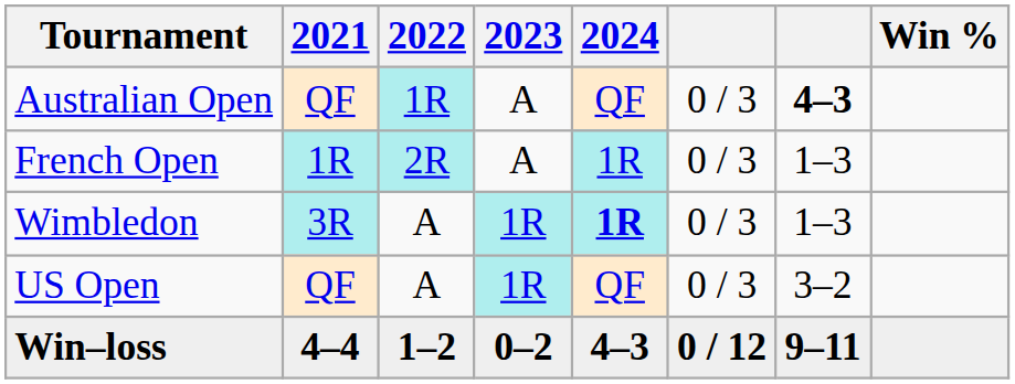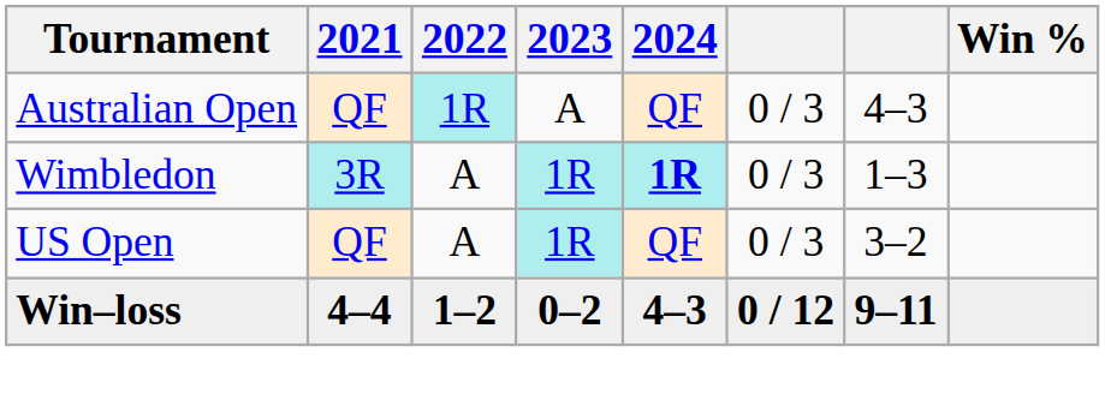 <table class=wikitable style=text-align:center>
 <tr>
 <th>Tournament</th>
 <th><a href='#'>2021</a></th>
 <th><a href='#'>2022</a></th>
 <th><a href='#'>2023</a></th>
 <th><a href='#'>2024</a></th>
 <th></th>
 <th></th>
 <th>Win %</th>
 </tr>
 <tr>
 <td style=text-align:left><a href='#'>Australian Open</a></td>
 <td style=background:#ffebcd><a href='#'>QF</a></td>
 <td style=background:#afeeee><a href='#'>1R</a></td>
 <td>A</td>
 <td style=background:#ffebcd><a href='#'>QF</a></td>
 <td>0 / 3</td>
-<td><strong>4–3</strong></td>
-<td></td>
-</tr>
-<tr>
-<td style=text-align:left><a href='#'>French Open</a></td>
-<td bgcolor=afeeee><a href='#'>1R</a></td>
-<td bgcolor=afeeee><a href='#'>2R</a></td>
-<td>A</td>
-<td bgcolor=afeeee><a href='#'>1R</a></td>
-<td>0 / 3</td>
-<td>1–3</td>
+<td>4–3</td>
 <td></td>
 </tr>
 <tr>
 <td style=text-align:left><a href='#'>Wimbledon</a></td>
 <td bgcolor=afeeee><a href='#'>3R</a></td>
 <td>A</td>
 <td bgcolor=afeeee><a href='#'>1R</a></td>
 <td bgcolor=afeeee><strong><a href='#'>1R</a></strong></td>
 <td>0 / 3</td>
 <td>1–3</td>
 <td></td>
 </tr>
 <tr>
 <td style=text-align:left><a href='#'>US Open</a></td>
 <td bgcolor=ffebcd><a href='#'>QF</a></td>
 <td>A</td>
 <td bgcolor=afeeee><a href='#'>1R</a></td>
 <td bgcolor=ffebcd><a href='#'>QF</a></td>
 <td>0 / 3</td>
 <td>3–2</td>
 <td></td>
 </tr>
 <tr style=font-weight:bold;background:#efefef>
 <td style=text-align:left>Win–loss</td>
 <td>4–4</td>
 <td>1–2</td>
 <td>0–2</td>
 <td>4–3</td>
 <td>0 / 12</td>
 <td>9–11</td>
 <td></td>
 </tr>
 </table>
